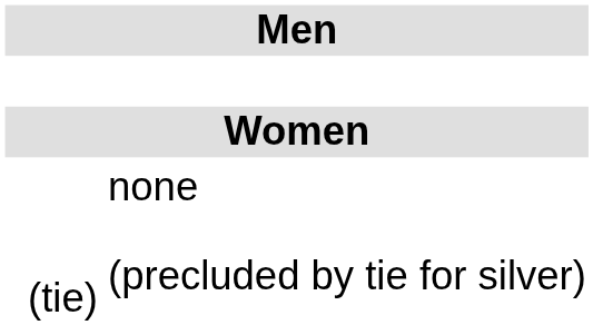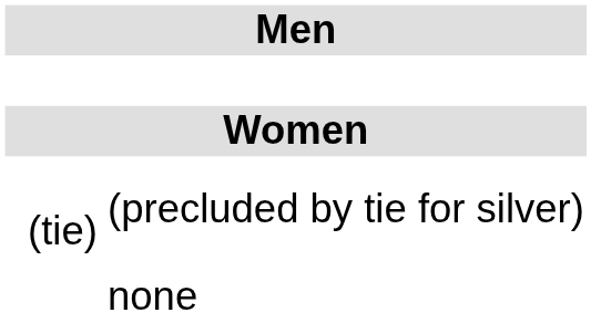 <table>
 <tr bgcolor="DFDFDF">
 <td colspan="4" align="center"><strong>Men</strong></td>
 </tr>
 <tr>
 <td></td>
 <td></td>
 <td></td>
 <td></td>
 </tr>
 <tr>
 <td></td>
 <td></td>
 <td></td>
 <td></td>
 </tr>
 <tr>
 <td></td>
 <td></td>
 <td></td>
 <td></td>
 </tr>
 <tr>
 <td></td>
 <td></td>
 <td></td>
 <td></td>
 </tr>
 <tr>
 </tr>
 <tr bgcolor="DFDFDF">
 <td colspan="4" align="center"><strong>Women</strong></td>
 </tr>
 <tr>
 <td></td>
 <td></td>
-<td></td>
-<td>none</td>
+<td><br> (tie)</td>
+<td>(precluded by tie for silver)</td>
 </tr>
 <tr>
 <td></td>
 <td></td>
 <td></td>
 <td></td>
 </tr>
 <tr>
 <td></td>
 <td></td>
-<td><br> (tie)</td>
-<td>(precluded by tie for silver)</td>
+<td></td>
+<td>none</td>
 </tr>
 <tr>
 <td></td>
 <td></td>
 <td></td>
 <td></td>
 </tr>
 </table>
